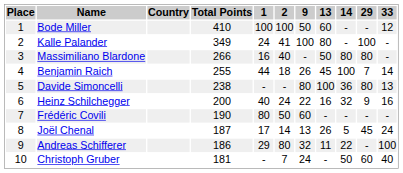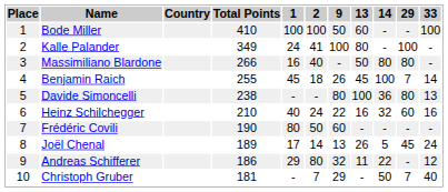 <table border="0" style="border: 1px solid #999; background-color:#FFFFFF; text-align:center">
 <tr align="center" bgcolor="#CCCCCC">
 <th>Place</th>
 <th>Name</th>
 <th>Country</th>
 <th>Total Points</th>
 <th>1</th>
 <th>2</th>
 <th>9</th>
 <th>13</th>
 <th>14</th>
 <th>29</th>
 <th>33</th>
 </tr>
 <tr bgcolor="#EFEFEF">
 <td>1</td>
 <td align="left"><a href='#'>Bode Miller</a></td>
 <td align="left"></td>
 <td>410</td>
 <td>100</td>
 <td>100</td>
 <td>50</td>
 <td>60</td>
 <td>-</td>
 <td>-</td>
-<td>12</td>
+<td>100</td>
 </tr>
 <tr>
 <td>2</td>
 <td align="left"><a href='#'>Kalle Palander</a></td>
 <td align="left"></td>
 <td>349</td>
 <td>24</td>
 <td>41</td>
 <td>100</td>
 <td>80</td>
 <td>-</td>
 <td>100</td>
 <td>-</td>
 </tr>
 <tr bgcolor="#EFEFEF">
 <td>3</td>
 <td align="left"><a href='#'>Massimiliano Blardone</a></td>
 <td align="left"></td>
 <td>266</td>
 <td>16</td>
 <td>40</td>
 <td>-</td>
 <td>50</td>
 <td>80</td>
 <td>80</td>
 <td>-</td>
 </tr>
 <tr>
 <td>4</td>
 <td align="left"><a href='#'>Benjamin Raich</a></td>
 <td align="left"></td>
 <td>255</td>
-<td>44</td>
+<td>45</td>
 <td>18</td>
 <td>26</td>
 <td>45</td>
 <td>100</td>
 <td>7</td>
 <td>14</td>
 </tr>
 <tr bgcolor="#EFEFEF">
 <td>5</td>
 <td align="left"><a href='#'>Davide Simoncelli</a></td>
 <td align="left"></td>
 <td>238</td>
 <td>-</td>
 <td>-</td>
 <td>80</td>
 <td>100</td>
 <td>36</td>
 <td>80</td>
 <td>13</td>
 </tr>
 <tr>
 <td>6</td>
 <td align="left"><a href='#'>Heinz Schilchegger</a></td>
 <td align="left"></td>
-<td>200</td>
+<td>210</td>
 <td>40</td>
 <td>24</td>
 <td>22</td>
 <td>16</td>
 <td>32</td>
-<td>9</td>
+<td>60</td>
 <td>16</td>
 </tr>
 <tr bgcolor="#EFEFEF">
 <td>7</td>
 <td align="left"><a href='#'>Frédéric Covili</a></td>
 <td align="left"></td>
 <td>190</td>
 <td>80</td>
 <td>50</td>
 <td>60</td>
 <td>-</td>
 <td>-</td>
 <td>-</td>
 <td>-</td>
 </tr>
 <tr>
 <td>8</td>
 <td align="left"><a href='#'>Joël Chenal</a></td>
 <td align="left"></td>
-<td>187</td>
+<td>189</td>
 <td>17</td>
 <td>14</td>
 <td>13</td>
 <td>26</td>
 <td>5</td>
 <td>45</td>
 <td>24</td>
 </tr>
 <tr bgcolor="#EFEFEF">
 <td>9</td>
 <td align="left"><a href='#'>Andreas Schifferer</a></td>
 <td align="left"></td>
 <td>186</td>
 <td>29</td>
 <td>80</td>
 <td>32</td>
 <td>11</td>
 <td>22</td>
 <td>-</td>
-<td>100</td>
+<td>12</td>
 </tr>
 <tr>
 <td>10</td>
 <td align="left"><a href='#'>Christoph Gruber</a></td>
 <td align="left"></td>
 <td>181</td>
 <td>-</td>
 <td>7</td>
-<td>24</td>
+<td>29</td>
 <td>-</td>
 <td>50</td>
-<td>60</td>
+<td>7</td>
 <td>40</td>
 </tr>
 </table>
